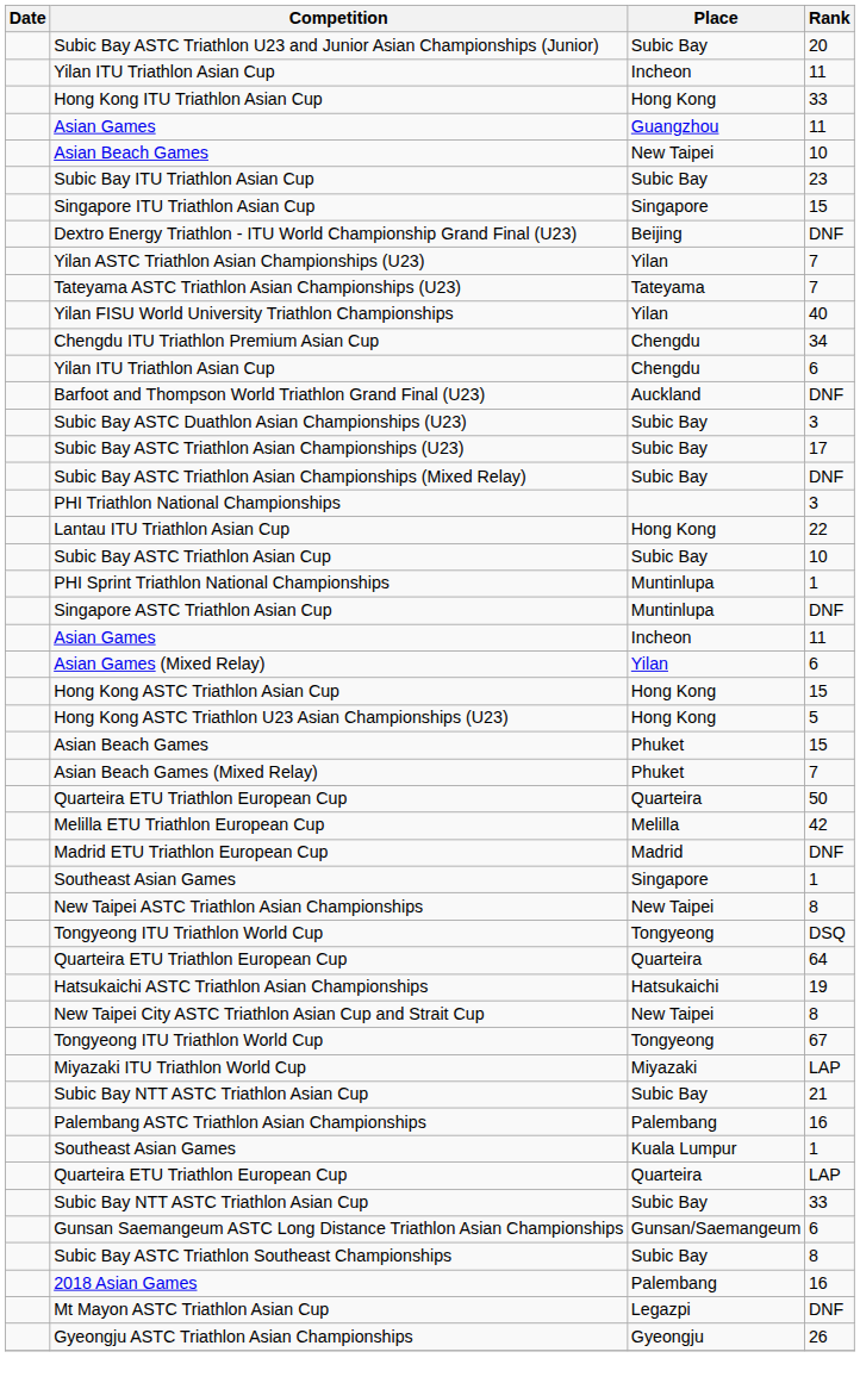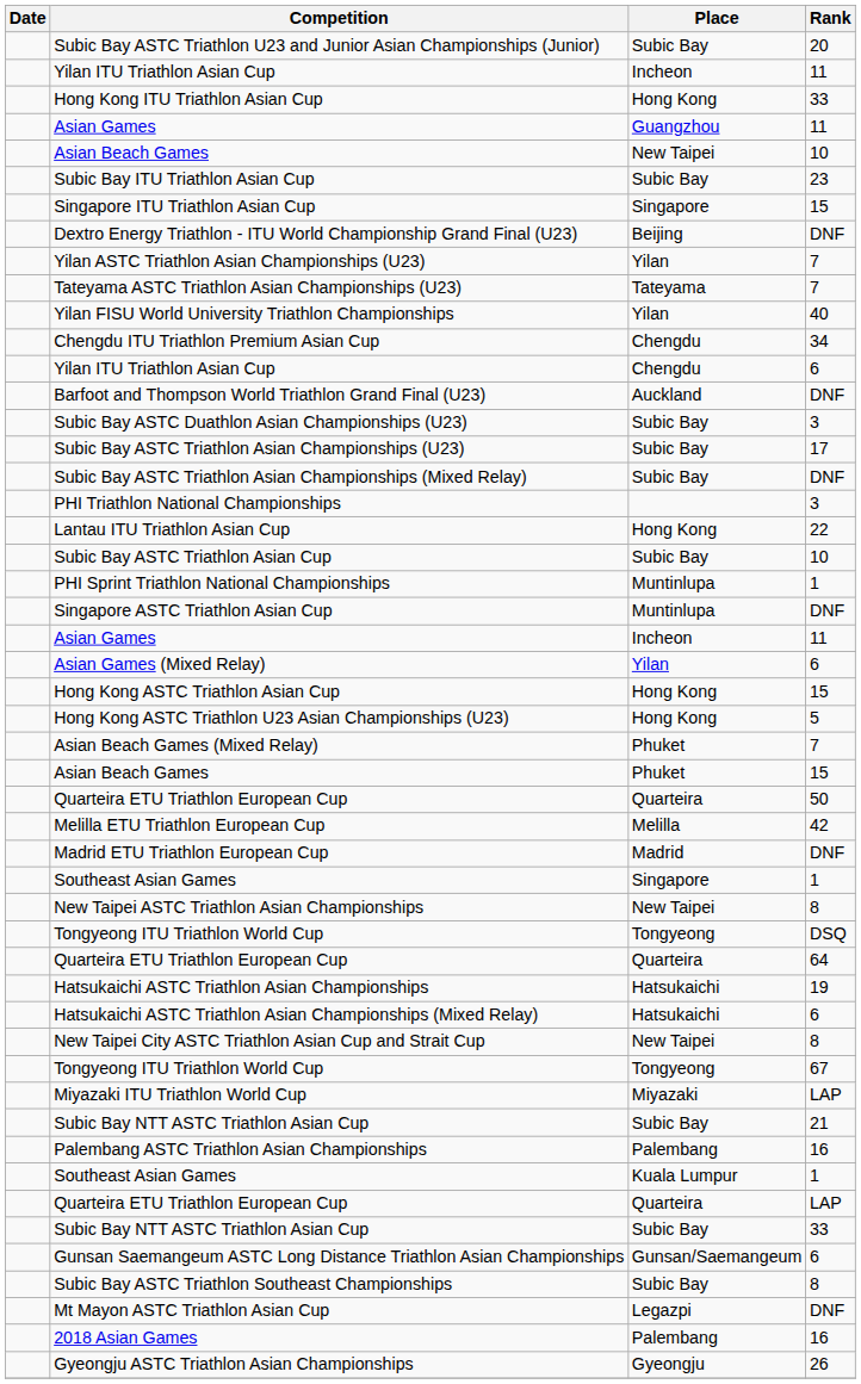 <table class="wikitable sortable">
 <tr>
 <th>Date</th>
 <th>Competition</th>
 <th>Place</th>
 <th data-sort-type="number">Rank</th>
 </tr>
 <tr>
 <td></td>
 <td>Subic Bay ASTC Triathlon U23 and Junior Asian Championships (Junior)</td>
 <td>Subic Bay</td>
 <td>20</td>
 </tr>
 <tr>
 <td></td>
 <td>Yilan ITU Triathlon Asian Cup</td>
 <td>Incheon</td>
 <td>11</td>
 </tr>
 <tr>
 <td></td>
 <td>Hong Kong ITU Triathlon Asian Cup</td>
 <td>Hong Kong</td>
 <td>33</td>
 </tr>
 <tr>
 <td></td>
 <td><a href='#'>Asian Games</a></td>
 <td><a href='#'>Guangzhou</a></td>
 <td>11</td>
 </tr>
 <tr>
 <td></td>
 <td><a href='#'>Asian Beach Games</a></td>
 <td>New Taipei</td>
 <td>10</td>
 </tr>
 <tr>
 <td></td>
 <td>Subic Bay ITU Triathlon Asian Cup</td>
 <td>Subic Bay</td>
 <td>23</td>
 </tr>
 <tr>
 <td></td>
 <td>Singapore ITU Triathlon Asian Cup</td>
 <td>Singapore</td>
 <td>15</td>
 </tr>
 <tr>
 <td></td>
 <td>Dextro Energy Triathlon - ITU World Championship Grand Final (U23)</td>
 <td>Beijing</td>
 <td>DNF</td>
 </tr>
 <tr>
 <td></td>
 <td>Yilan ASTC Triathlon Asian Championships (U23)</td>
 <td>Yilan</td>
 <td>7</td>
 </tr>
 <tr>
 <td></td>
 <td>Tateyama ASTC Triathlon Asian Championships (U23)</td>
 <td>Tateyama</td>
 <td>7</td>
 </tr>
 <tr>
 <td></td>
 <td>Yilan FISU World University Triathlon Championships</td>
 <td>Yilan</td>
 <td>40</td>
 </tr>
 <tr>
 <td></td>
 <td>Chengdu ITU Triathlon Premium Asian Cup</td>
 <td>Chengdu</td>
 <td>34</td>
 </tr>
 <tr>
 <td></td>
 <td>Yilan ITU Triathlon Asian Cup</td>
 <td>Chengdu</td>
 <td>6</td>
 </tr>
 <tr>
 <td></td>
 <td>Barfoot and Thompson World Triathlon Grand Final (U23)</td>
 <td>Auckland</td>
 <td>DNF</td>
 </tr>
 <tr>
 <td></td>
 <td>Subic Bay ASTC Duathlon Asian Championships (U23)</td>
 <td>Subic Bay</td>
 <td>3</td>
 </tr>
 <tr>
 <td></td>
 <td>Subic Bay ASTC Triathlon Asian Championships (U23)</td>
 <td>Subic Bay</td>
 <td>17</td>
 </tr>
 <tr>
 <td></td>
 <td>Subic Bay ASTC Triathlon Asian Championships (Mixed Relay)</td>
 <td>Subic Bay</td>
 <td>DNF</td>
 </tr>
 <tr>
 <td></td>
 <td>PHI Triathlon National Championships</td>
 <td></td>
 <td>3</td>
 </tr>
 <tr>
 <td></td>
 <td>Lantau ITU Triathlon Asian Cup</td>
 <td>Hong Kong</td>
 <td>22</td>
 </tr>
 <tr>
 <td></td>
 <td>Subic Bay ASTC Triathlon Asian Cup</td>
 <td>Subic Bay</td>
 <td>10</td>
 </tr>
 <tr>
 <td></td>
 <td>PHI Sprint Triathlon National Championships</td>
 <td>Muntinlupa</td>
 <td>1</td>
 </tr>
 <tr>
 <td></td>
 <td>Singapore ASTC Triathlon Asian Cup</td>
 <td>Muntinlupa</td>
 <td>DNF</td>
 </tr>
 <tr>
 <td></td>
 <td><a href='#'>Asian Games</a></td>
 <td>Incheon</td>
 <td>11</td>
 </tr>
 <tr>
 <td></td>
 <td><a href='#'>Asian Games</a> (Mixed Relay)</td>
 <td><a href='#'>Yilan</a></td>
 <td>6</td>
 </tr>
 <tr>
 <td></td>
 <td>Hong Kong ASTC Triathlon Asian Cup</td>
 <td>Hong Kong</td>
 <td>15</td>
 </tr>
 <tr>
 <td></td>
 <td>Hong Kong ASTC Triathlon U23 Asian Championships (U23)</td>
 <td>Hong Kong</td>
 <td>5</td>
 </tr>
 <tr>
 <td></td>
+<td>Asian Beach Games (Mixed Relay)</td>
+<td>Phuket</td>
+<td>7</td>
+</tr>
+<tr>
+<td></td>
 <td>Asian Beach Games</td>
 <td>Phuket</td>
 <td>15</td>
-</tr>
-<tr>
-<td></td>
-<td>Asian Beach Games (Mixed Relay)</td>
-<td>Phuket</td>
-<td>7</td>
 </tr>
 <tr>
 <td></td>
 <td>Quarteira ETU Triathlon European Cup</td>
 <td>Quarteira</td>
 <td>50</td>
 </tr>
 <tr>
 <td></td>
 <td>Melilla ETU Triathlon European Cup</td>
 <td>Melilla</td>
 <td>42</td>
 </tr>
 <tr>
 <td></td>
 <td>Madrid ETU Triathlon European Cup</td>
 <td>Madrid</td>
 <td>DNF</td>
 </tr>
 <tr>
 <td></td>
 <td>Southeast Asian Games</td>
 <td>Singapore</td>
 <td>1</td>
 </tr>
 <tr>
 <td></td>
 <td>New Taipei ASTC Triathlon Asian Championships</td>
 <td>New Taipei</td>
 <td>8</td>
 </tr>
 <tr>
 <td></td>
 <td>Tongyeong ITU Triathlon World Cup</td>
 <td>Tongyeong</td>
 <td>DSQ</td>
 </tr>
 <tr>
 <td></td>
 <td>Quarteira ETU Triathlon European Cup</td>
 <td>Quarteira</td>
 <td>64</td>
 </tr>
 <tr>
 <td></td>
 <td>Hatsukaichi ASTC Triathlon Asian Championships</td>
 <td>Hatsukaichi</td>
 <td>19</td>
+</tr>
+<tr>
+<td></td>
+<td>Hatsukaichi ASTC Triathlon Asian Championships (Mixed Relay)</td>
+<td>Hatsukaichi</td>
+<td>6</td>
 </tr>
 <tr>
 <td></td>
 <td>New Taipei City ASTC Triathlon Asian Cup and Strait Cup</td>
 <td>New Taipei</td>
 <td>8</td>
 </tr>
 <tr>
 <td></td>
 <td>Tongyeong ITU Triathlon World Cup</td>
 <td>Tongyeong</td>
 <td>67</td>
 </tr>
 <tr>
 <td></td>
 <td>Miyazaki ITU Triathlon World Cup</td>
 <td>Miyazaki</td>
 <td>LAP</td>
 </tr>
 <tr>
 <td></td>
 <td>Subic Bay NTT ASTC Triathlon Asian Cup</td>
 <td>Subic Bay</td>
 <td>21</td>
 </tr>
 <tr>
 <td></td>
 <td>Palembang ASTC Triathlon Asian Championships</td>
 <td>Palembang</td>
 <td>16</td>
 </tr>
 <tr>
 <td></td>
 <td>Southeast Asian Games</td>
 <td>Kuala Lumpur</td>
 <td>1</td>
 </tr>
 <tr>
 <td></td>
 <td>Quarteira ETU Triathlon European Cup</td>
 <td>Quarteira</td>
 <td>LAP</td>
 </tr>
 <tr>
 <td></td>
 <td>Subic Bay NTT ASTC Triathlon Asian Cup</td>
 <td>Subic Bay</td>
 <td>33</td>
 </tr>
 <tr>
 <td></td>
 <td>Gunsan Saemangeum ASTC Long Distance Triathlon Asian Championships</td>
 <td>Gunsan/Saemangeum</td>
 <td>6</td>
 </tr>
 <tr>
 <td></td>
 <td>Subic Bay ASTC Triathlon Southeast Championships</td>
 <td>Subic Bay</td>
 <td>8</td>
 </tr>
 <tr>
 <td></td>
+<td>Mt Mayon ASTC Triathlon Asian Cup</td>
+<td>Legazpi</td>
+<td>DNF</td>
+</tr>
+<tr>
+<td></td>
 <td><a href='#'>2018 Asian Games</a></td>
 <td>Palembang</td>
 <td>16</td>
-</tr>
-<tr>
-<td></td>
-<td>Mt Mayon ASTC Triathlon Asian Cup</td>
-<td>Legazpi</td>
-<td>DNF</td>
 </tr>
 <tr>
 <td></td>
 <td>Gyeongju ASTC Triathlon Asian Championships</td>
 <td>Gyeongju</td>
 <td>26</td>
 </tr>
 <tr>
 </tr>
 </table>
